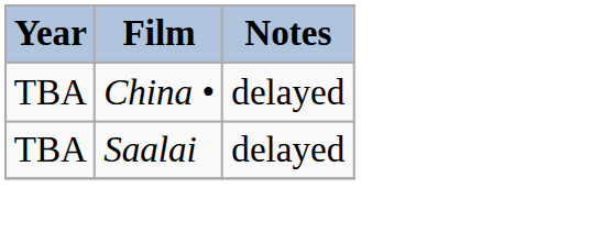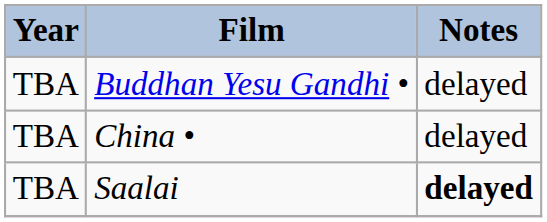 <table class="wikitable sortable">
 <tr>
 <th style="background:#B0C4DE;">Year</th>
 <th style="background:#B0C4DE;">Film</th>
 <th style="background:#B0C4DE;">Notes</th>
+</tr>
+<tr>
+<td>TBA</td>
+<td><em><a href='#'>Buddhan Yesu Gandhi</a></em> •</td>
+<td>delayed</td>
 </tr>
 <tr>
 <td>TBA</td>
 <td><em>China</em> •</td>
 <td>delayed</td>
 </tr>
 <tr>
 <td>TBA</td>
 <td><em>Saalai</em></td>
-<td>delayed</td>
+<td><strong>delayed</strong></td>
 </tr>
 <tr>
 </tr>
 </table>
